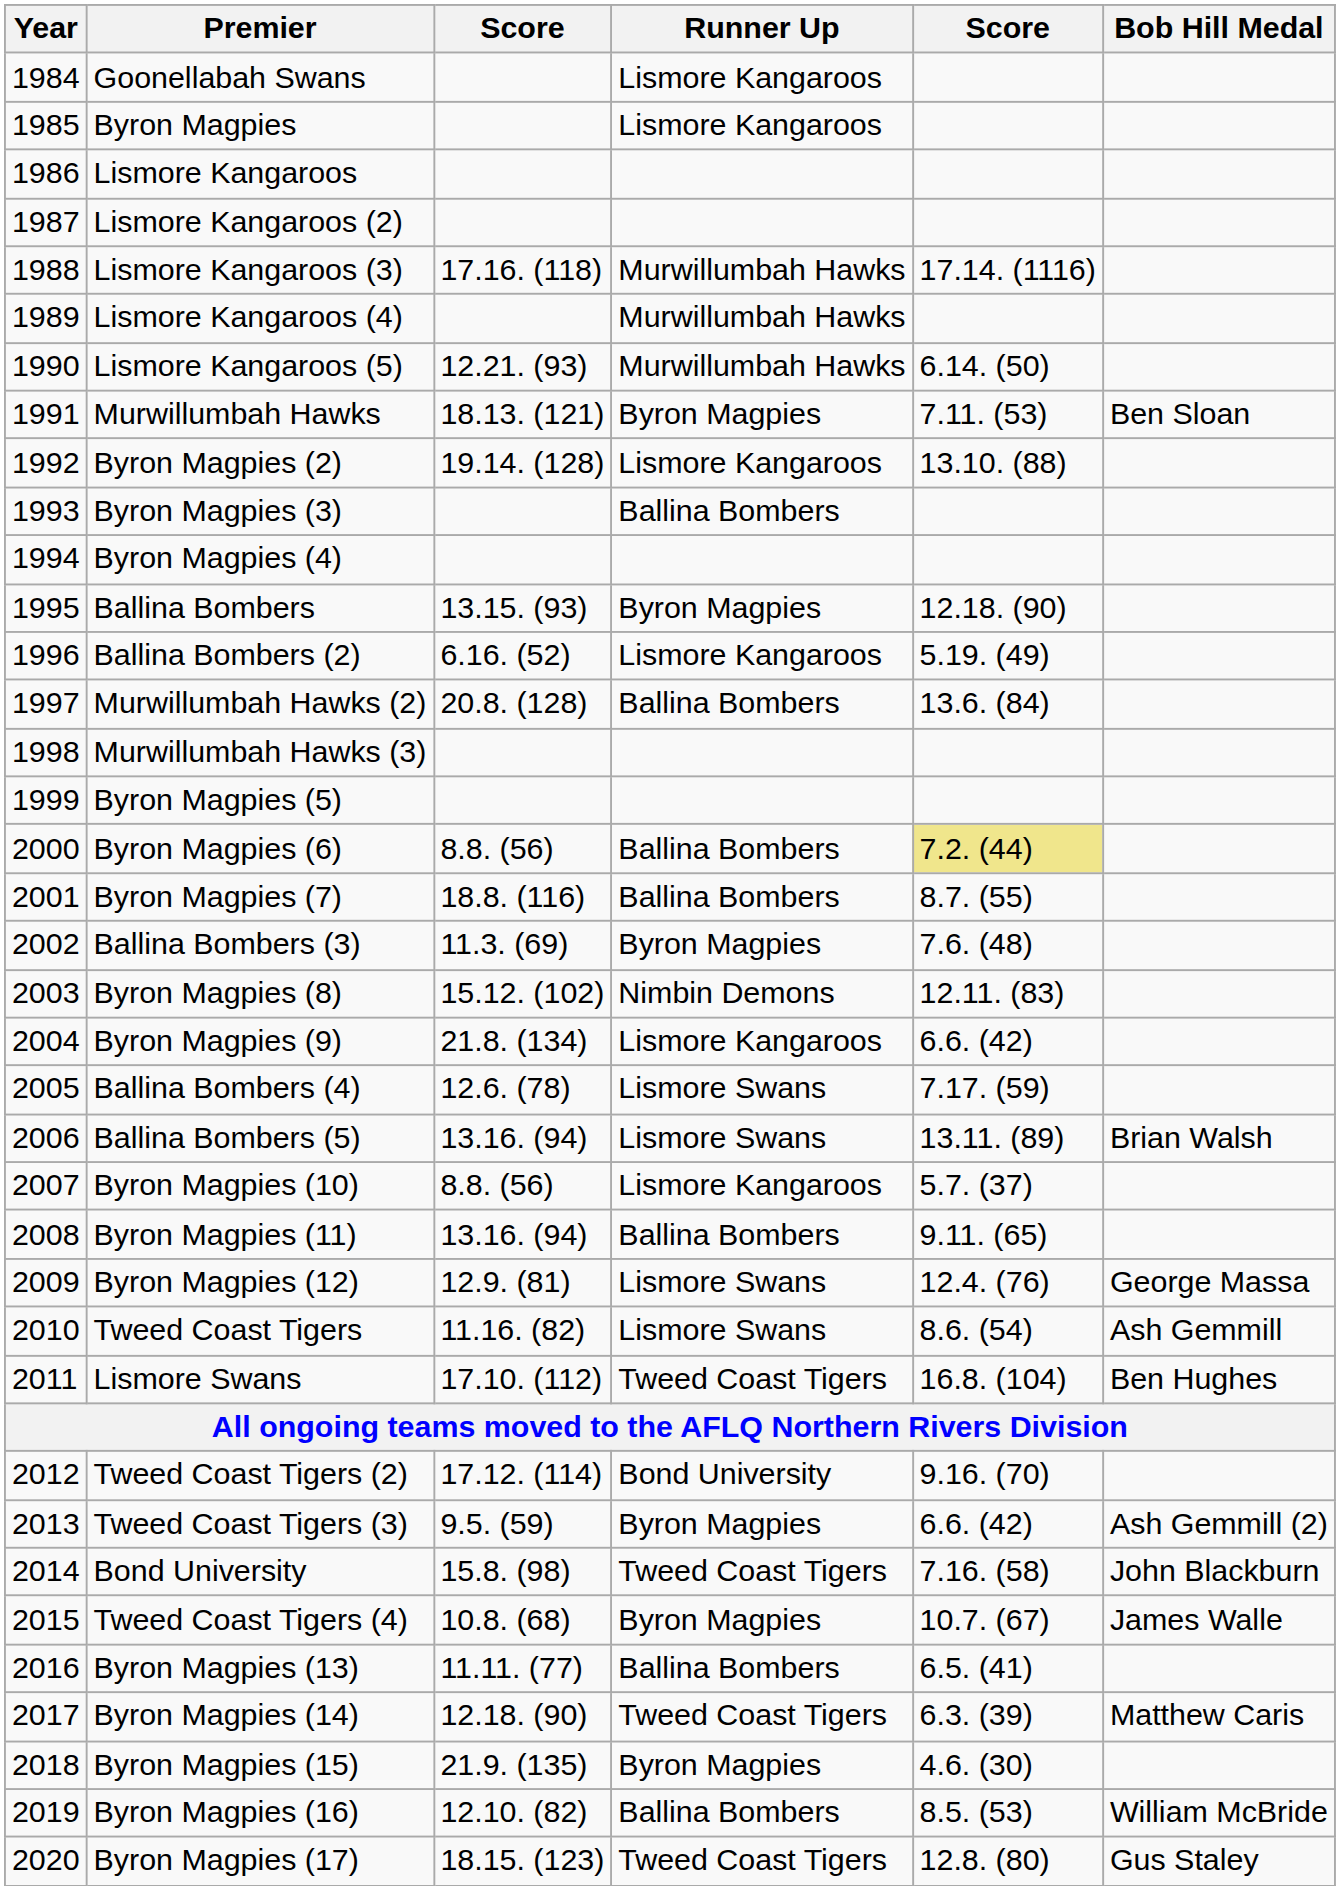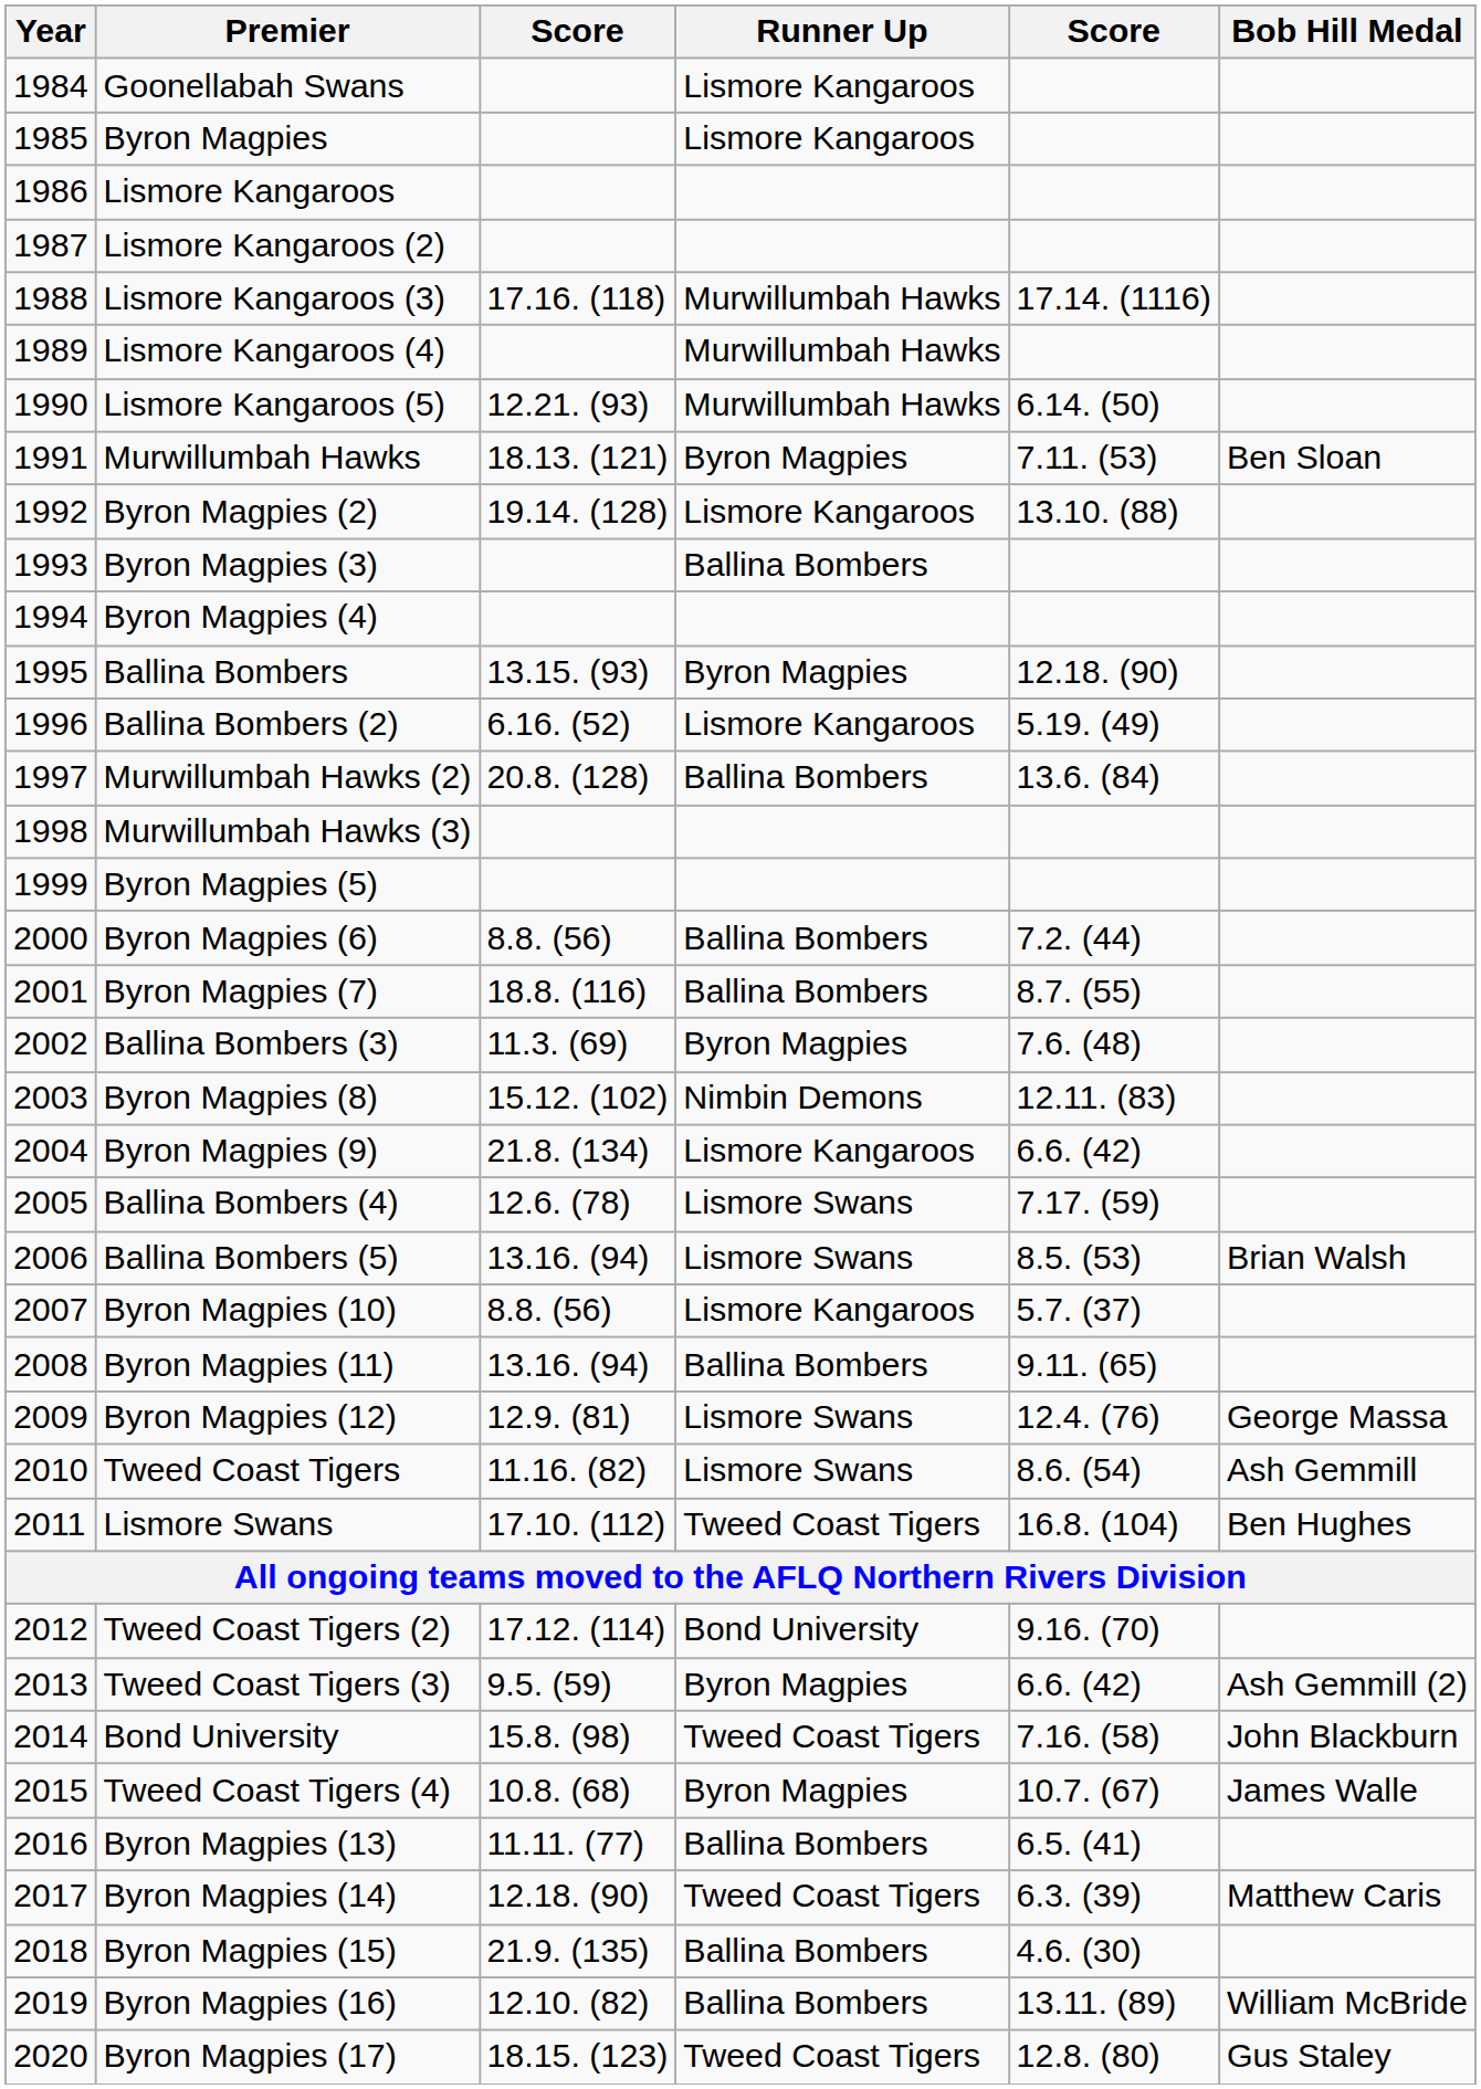 <table class="wikitable">
 <tr>
 <th>Year</th>
 <th>Premier</th>
 <th>Score</th>
 <th>Runner Up</th>
 <th>Score</th>
 <th>Bob Hill Medal</th>
 </tr>
 <tr>
 <td>1984</td>
 <td>Goonellabah Swans</td>
 <td></td>
 <td>Lismore Kangaroos</td>
 <td></td>
 <td></td>
 </tr>
 <tr>
 <td>1985</td>
 <td>Byron Magpies</td>
 <td></td>
 <td>Lismore Kangaroos</td>
 <td></td>
 <td></td>
 </tr>
 <tr>
 <td>1986</td>
 <td>Lismore Kangaroos</td>
 <td></td>
 <td></td>
 <td></td>
 <td></td>
 </tr>
 <tr>
 <td>1987</td>
 <td>Lismore Kangaroos (2)</td>
 <td></td>
 <td></td>
 <td></td>
 <td></td>
 </tr>
 <tr>
 <td>1988</td>
 <td>Lismore Kangaroos (3)</td>
 <td>17.16. (118)</td>
 <td>Murwillumbah Hawks</td>
 <td>17.14. (1116)</td>
 <td></td>
 </tr>
 <tr>
 <td>1989</td>
 <td>Lismore Kangaroos (4)</td>
 <td></td>
 <td>Murwillumbah Hawks</td>
 <td></td>
 <td></td>
 </tr>
 <tr>
 <td>1990</td>
 <td>Lismore Kangaroos (5)</td>
 <td>12.21. (93)</td>
 <td>Murwillumbah Hawks</td>
 <td>6.14. (50)</td>
 <td></td>
 </tr>
 <tr>
 <td>1991</td>
 <td>Murwillumbah Hawks</td>
 <td>18.13. (121)</td>
 <td>Byron Magpies</td>
 <td>7.11. (53)</td>
 <td>Ben Sloan</td>
 </tr>
 <tr>
 <td>1992</td>
 <td>Byron Magpies (2)</td>
 <td>19.14. (128)</td>
 <td>Lismore Kangaroos</td>
 <td>13.10. (88)</td>
 <td></td>
 </tr>
 <tr>
 <td>1993</td>
 <td>Byron Magpies (3)</td>
 <td></td>
 <td>Ballina Bombers</td>
 <td></td>
 <td></td>
 </tr>
 <tr>
 <td>1994</td>
 <td>Byron Magpies (4)</td>
 <td></td>
 <td></td>
 <td></td>
 <td></td>
 </tr>
 <tr>
 <td>1995</td>
 <td>Ballina Bombers</td>
 <td>13.15. (93)</td>
 <td>Byron Magpies</td>
 <td>12.18. (90)</td>
 <td></td>
 </tr>
 <tr>
 <td>1996</td>
 <td>Ballina Bombers (2)</td>
 <td>6.16. (52)</td>
 <td>Lismore Kangaroos</td>
 <td>5.19. (49)</td>
 <td></td>
 </tr>
 <tr>
 <td>1997</td>
 <td>Murwillumbah Hawks (2)</td>
 <td>20.8. (128)</td>
 <td>Ballina Bombers</td>
 <td>13.6. (84)</td>
 <td></td>
 </tr>
 <tr>
 <td>1998</td>
 <td>Murwillumbah Hawks (3)</td>
 <td></td>
 <td></td>
 <td></td>
 <td></td>
 </tr>
 <tr>
 <td>1999</td>
 <td>Byron Magpies (5)</td>
 <td></td>
 <td></td>
 <td></td>
 <td></td>
 </tr>
 <tr>
 <td>2000</td>
 <td>Byron Magpies (6)</td>
 <td>8.8. (56)</td>
 <td>Ballina Bombers</td>
-<td style="background: khaki;">7.2. (44)</td>
+<td>7.2. (44)</td>
 <td></td>
 </tr>
 <tr>
 <td>2001</td>
 <td>Byron Magpies (7)</td>
 <td>18.8. (116)</td>
 <td>Ballina Bombers</td>
 <td>8.7. (55)</td>
 <td></td>
 </tr>
 <tr>
 <td>2002</td>
 <td>Ballina Bombers (3)</td>
 <td>11.3. (69)</td>
 <td>Byron Magpies</td>
 <td>7.6. (48)</td>
 <td></td>
 </tr>
 <tr>
 <td>2003</td>
 <td>Byron Magpies (8)</td>
 <td>15.12. (102)</td>
 <td>Nimbin Demons</td>
 <td>12.11. (83)</td>
 <td></td>
 </tr>
 <tr>
 <td>2004</td>
 <td>Byron Magpies (9)</td>
 <td>21.8. (134)</td>
 <td>Lismore Kangaroos</td>
 <td>6.6. (42)</td>
 <td></td>
 </tr>
 <tr>
 <td>2005</td>
 <td>Ballina Bombers (4)</td>
 <td>12.6. (78)</td>
 <td>Lismore Swans</td>
 <td>7.17. (59)</td>
 <td></td>
 </tr>
 <tr>
 <td>2006</td>
 <td>Ballina Bombers (5)</td>
 <td>13.16. (94)</td>
 <td>Lismore Swans</td>
-<td>13.11. (89)</td>
+<td>8.5. (53)</td>
 <td>Brian Walsh</td>
 </tr>
 <tr>
 <td>2007</td>
 <td>Byron Magpies (10)</td>
 <td>8.8. (56)</td>
 <td>Lismore Kangaroos</td>
 <td>5.7. (37)</td>
 <td></td>
 </tr>
 <tr>
 <td>2008</td>
 <td>Byron Magpies (11)</td>
 <td>13.16. (94)</td>
 <td>Ballina Bombers</td>
 <td>9.11. (65)</td>
 <td></td>
 </tr>
 <tr>
 <td>2009</td>
 <td>Byron Magpies (12)</td>
 <td>12.9. (81)</td>
 <td>Lismore Swans</td>
 <td>12.4. (76)</td>
 <td>George Massa</td>
 </tr>
 <tr>
 <td>2010</td>
 <td>Tweed Coast Tigers</td>
 <td>11.16. (82)</td>
 <td>Lismore Swans</td>
 <td>8.6. (54)</td>
 <td>Ash Gemmill</td>
 </tr>
 <tr>
 <td>2011</td>
 <td>Lismore Swans</td>
 <td>17.10. (112)</td>
 <td>Tweed Coast Tigers</td>
 <td>16.8. (104)</td>
 <td>Ben Hughes</td>
 </tr>
 <tr>
 <th style="color:blue" colspan="6">All ongoing teams moved to the AFLQ Northern Rivers Division</th>
 </tr>
 <tr>
 <td>2012</td>
 <td>Tweed Coast Tigers (2)</td>
 <td>17.12. (114)</td>
 <td>Bond University</td>
 <td>9.16. (70)</td>
 <td></td>
 </tr>
 <tr>
 <td>2013</td>
 <td>Tweed Coast Tigers (3)</td>
 <td>9.5. (59)</td>
 <td>Byron Magpies</td>
 <td>6.6. (42)</td>
 <td>Ash Gemmill (2)</td>
 </tr>
 <tr>
 <td>2014</td>
 <td>Bond University</td>
 <td>15.8. (98)</td>
 <td>Tweed Coast Tigers</td>
 <td>7.16. (58)</td>
 <td>John Blackburn</td>
 </tr>
 <tr>
 <td>2015</td>
 <td>Tweed Coast Tigers (4)</td>
 <td>10.8. (68)</td>
 <td>Byron Magpies</td>
 <td>10.7. (67)</td>
 <td>James Walle</td>
 </tr>
 <tr>
 <td>2016</td>
 <td>Byron Magpies (13)</td>
 <td>11.11. (77)</td>
 <td>Ballina Bombers</td>
 <td>6.5. (41)</td>
 <td></td>
 </tr>
 <tr>
 <td>2017</td>
 <td>Byron Magpies (14)</td>
 <td>12.18. (90)</td>
 <td>Tweed Coast Tigers</td>
 <td>6.3. (39)</td>
 <td>Matthew Caris</td>
 </tr>
 <tr>
 <td>2018</td>
 <td>Byron Magpies (15)</td>
 <td>21.9. (135)</td>
-<td>Byron Magpies</td>
+<td>Ballina Bombers</td>
 <td>4.6. (30)</td>
 <td></td>
 </tr>
 <tr>
 <td>2019</td>
 <td>Byron Magpies (16)</td>
 <td>12.10. (82)</td>
 <td>Ballina Bombers</td>
-<td>8.5. (53)</td>
+<td>13.11. (89)</td>
 <td>William McBride</td>
 </tr>
 <tr>
 <td>2020</td>
 <td>Byron Magpies (17)</td>
 <td>18.15. (123)</td>
 <td>Tweed Coast Tigers</td>
 <td>12.8. (80)</td>
 <td>Gus Staley</td>
 </tr>
 </table>
